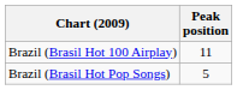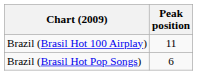 <table class="wikitable sortable">
 <tr>
 <th>Chart (2009)</th>
 <th>Peak<br>position</th>
 </tr>
 <tr>
 <td>Brazil (<a href='#'>Brasil Hot 100 Airplay</a>)</td>
 <td align="center">11</td>
 </tr>
 <tr>
 <td>Brazil (<a href='#'>Brasil Hot Pop Songs</a>)</td>
-<td align="center">5</td>
+<td align="center">6</td>
 </tr>
 </table>
